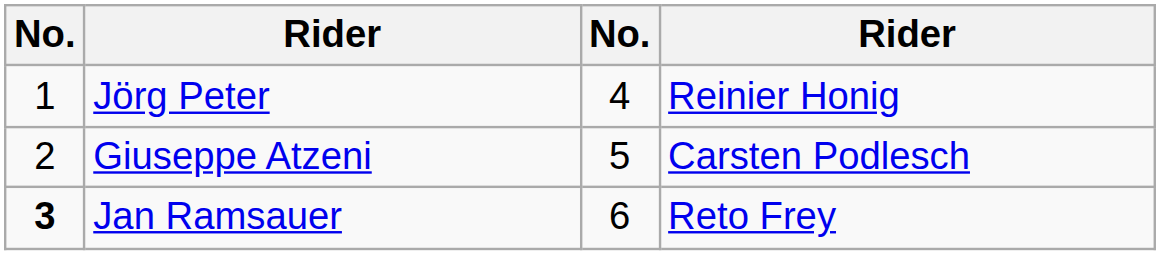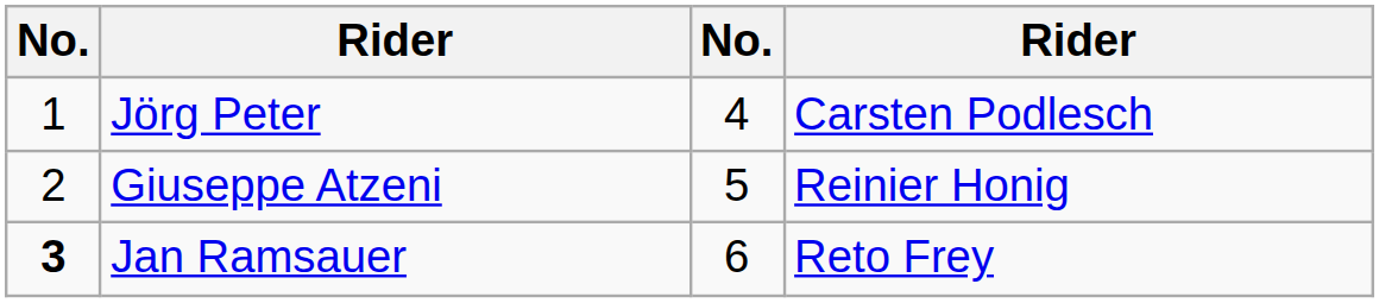 <table class="wikitable">
 <tr>
 <th width="20px">No.</th>
 <th width="200px">Rider</th>
 <th width="20px">No.</th>
 <th width="200px">Rider</th>
 </tr>
 <tr>
 <td align=center>1</td>
 <td> <a href='#'>Jörg Peter</a></td>
 <td align=center>4</td>
-<td> <a href='#'>Reinier Honig</a></td>
+<td> <a href='#'>Carsten Podlesch</a></td>
 </tr>
 <tr>
 <td align=center>2</td>
 <td> <a href='#'>Giuseppe Atzeni</a></td>
 <td align=center>5</td>
-<td> <a href='#'>Carsten Podlesch</a></td>
+<td> <a href='#'>Reinier Honig</a></td>
 </tr>
 <tr>
 <td align=center><strong>3</strong></td>
 <td> <a href='#'>Jan Ramsauer</a></td>
 <td align=center>6</td>
 <td> <a href='#'>Reto Frey</a></td>
 </tr>
 </table>
